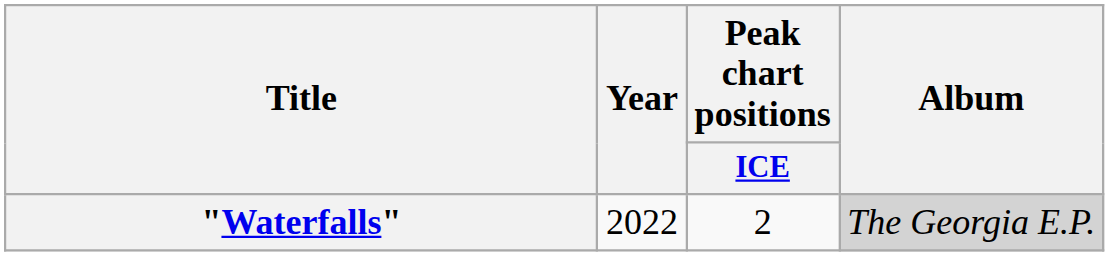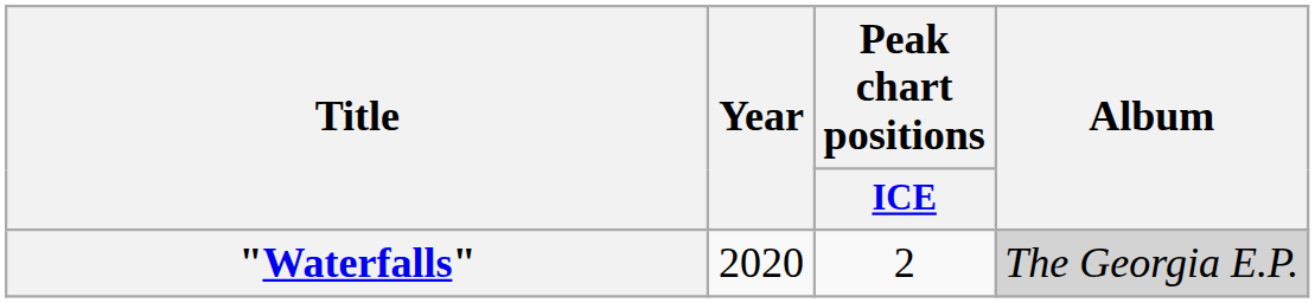 <table class="wikitable plainrowheaders" style="text-align:center;">
 <tr>
 <th scope="col" rowspan="2" style="width:16em;">Title</th>
 <th scope="col" rowspan="2" style="width:1em;">Year</th>
 <th scope="col" colspan="1">Peak chart positions</th>
 <th scope="col" rowspan="2">Album</th>
 </tr>
 <tr>
 <th scope="col" style="width:3em;font-size:85%;"><a href='#'>ICE</a><br></th>
 </tr>
 <tr>
 <th scope="row">"<a href='#'>Waterfalls</a>"</th>
-<td>2022</td>
+<td>2020</td>
 <td>2</td>
 <td style="background: lightgrey;"><em>The Georgia E.P.</em></td>
 </tr>
 </table>
